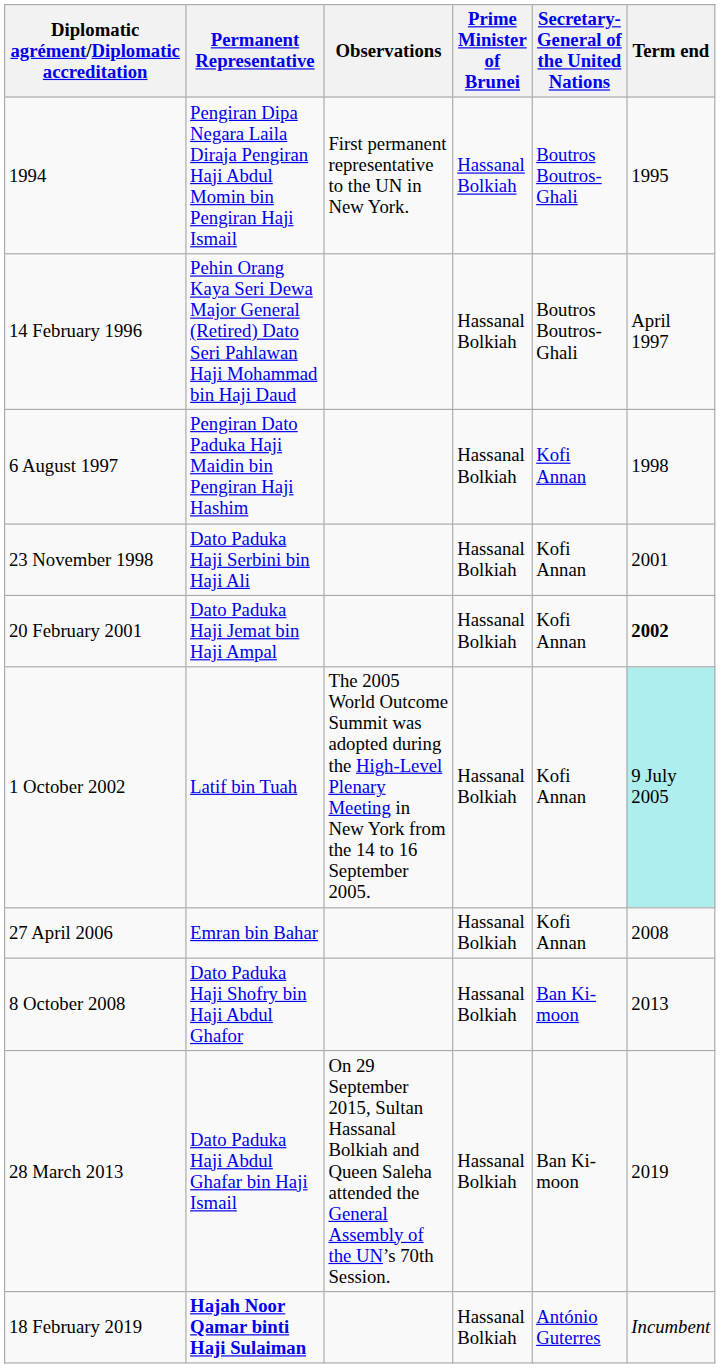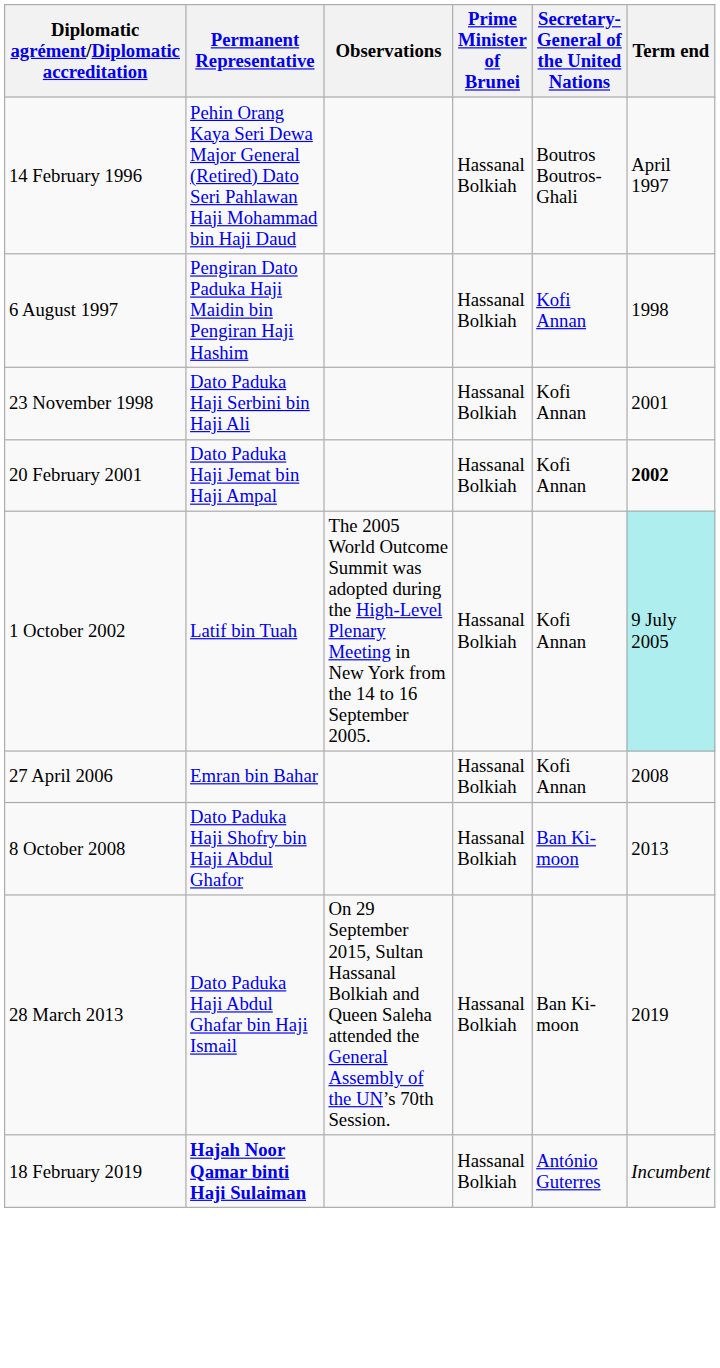 <table class="wikitable sortable">
 <tr>
 <th>Diplomatic <a href='#'>agrément</a>/<a href='#'>Diplomatic accreditation</a></th>
 <th><a href='#'>Permanent Representative</a></th>
 <th>Observations</th>
 <th><a href='#'>Prime Minister of Brunei</a></th>
 <th><a href='#'>Secretary-General of the United Nations</a></th>
 <th>Term end</th>
-</tr>
-<tr>
-<td>1994</td>
-<td><a href='#'>Pengiran Dipa Negara Laila Diraja Pengiran Haji Abdul Momin bin  Pengiran Haji Ismail</a></td>
-<td>First permanent representative to the UN in New York.</td>
-<td><a href='#'>Hassanal Bolkiah</a></td>
-<td><a href='#'>Boutros Boutros-Ghali</a></td>
-<td>1995</td>
 </tr>
 <tr>
 <td>14 February 1996</td>
 <td><a href='#'>Pehin Orang Kaya Seri Dewa Major General (Retired) Dato Seri Pahlawan Haji Mohammad bin Haji Daud</a></td>
 <td></td>
 <td>Hassanal Bolkiah</td>
 <td>Boutros Boutros-Ghali</td>
 <td>April 1997</td>
 </tr>
 <tr>
 <td>6 August 1997</td>
 <td><a href='#'>Pengiran Dato Paduka Haji Maidin bin Pengiran Haji Hashim</a></td>
 <td></td>
 <td>Hassanal Bolkiah</td>
 <td><a href='#'>Kofi Annan</a></td>
 <td>1998</td>
 </tr>
 <tr>
 <td>23 November 1998</td>
 <td><a href='#'>Dato Paduka Haji Serbini bin Haji Ali</a></td>
 <td></td>
 <td>Hassanal Bolkiah</td>
 <td>Kofi Annan</td>
 <td>2001</td>
 </tr>
 <tr>
 <td>20 February 2001</td>
 <td><a href='#'>Dato Paduka Haji Jemat bin Haji Ampal</a></td>
 <td></td>
 <td>Hassanal Bolkiah</td>
 <td>Kofi Annan</td>
 <td><strong>2002</strong></td>
 </tr>
 <tr>
 <td>1 October 2002</td>
 <td><a href='#'>Latif bin Tuah</a></td>
 <td>The 2005 World Outcome Summit was adopted during the <a href='#'>High-Level Plenary Meeting</a> in New York from the 14 to 16 September 2005.</td>
 <td>Hassanal Bolkiah</td>
 <td>Kofi Annan</td>
 <td style="background: paleturquoise;">9 July 2005</td>
 </tr>
 <tr>
 <td>27 April 2006</td>
 <td><a href='#'>Emran bin Bahar</a></td>
 <td></td>
 <td>Hassanal Bolkiah</td>
 <td>Kofi Annan</td>
 <td>2008</td>
 </tr>
 <tr>
 <td>8 October 2008</td>
 <td><a href='#'>Dato Paduka Haji Shofry bin Haji Abdul Ghafor</a></td>
 <td></td>
 <td>Hassanal Bolkiah</td>
 <td><a href='#'>Ban Ki-moon</a></td>
 <td>2013</td>
 </tr>
 <tr>
 <td>28 March 2013</td>
 <td><a href='#'>Dato Paduka Haji Abdul Ghafar bin Haji Ismail</a></td>
 <td>On 29 September 2015, Sultan Hassanal Bolkiah and Queen Saleha attended the <a href='#'>General Assembly of the UN</a>’s 70th Session.</td>
 <td>Hassanal Bolkiah</td>
 <td>Ban Ki-moon</td>
 <td>2019</td>
 </tr>
 <tr>
 <td>18 February 2019</td>
 <td><strong><a href='#'>Hajah Noor Qamar binti Haji Sulaiman</a></strong></td>
 <td></td>
 <td>Hassanal Bolkiah</td>
 <td><a href='#'>António Guterres</a></td>
 <td><em>Incumbent</em></td>
 </tr>
 </table>
